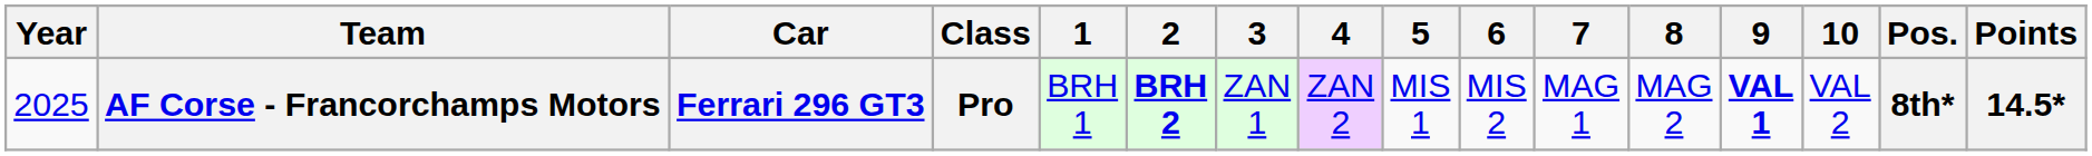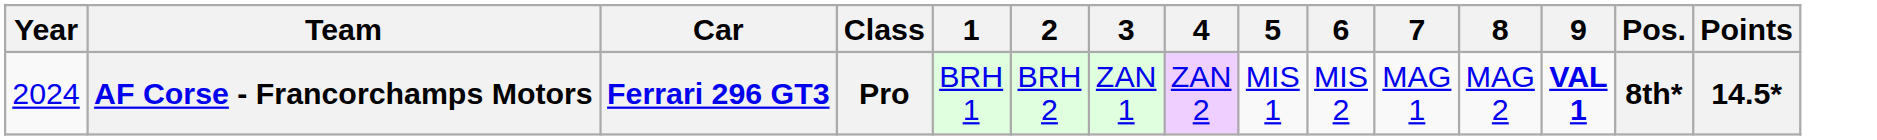 <table class="wikitable" border="1" style="text-align:center; font-size:85%;">
 <tr>
 <th>Year</th>
 <th>Team</th>
 <th>Car</th>
 <th>Class</th>
 <th>1</th>
 <th>2</th>
 <th>3</th>
 <th>4</th>
 <th>5</th>
 <th>6</th>
 <th>7</th>
 <th>8</th>
 <th>9</th>
-<th>10</th>
 <th>Pos.</th>
 <th>Points</th>
 </tr>
 <tr>
-<td><a href='#'>2025</a></td>
+<td><a href='#'>2024</a></td>
 <th><a href='#'>AF Corse</a> - Francorchamps Motors</th>
 <th><a href='#'>Ferrari 296 GT3</a></th>
 <th>Pro</th>
 <td style="background:#DFFFDF;"><a href='#'>BRH<br>1</a><br></td>
-<td style="background:#DFFFDF"><strong><a href='#'>BRH<br>2</a><br></strong></td>
+<td style="background:#DFFFDF"><a href='#'>BRH<br>2</a><br></td>
 <td style="background:#DFFFDF;"><a href='#'>ZAN<br>1</a><br></td>
 <td style="background:#EFCFFF;"><a href='#'>ZAN<br>2</a><br></td>
 <td style="background:#;"><a href='#'>MIS<br>1</a><br></td>
 <td style="background:#;"><a href='#'>MIS<br>2</a><br></td>
 <td style="background:#;"><a href='#'>MAG<br>1</a><br></td>
 <td style="background:#;"><a href='#'>MAG<br>2</a><br></td>
 <td style="background:#;"><strong><a href='#'>VAL<br>1</a><br></strong></td>
-<td style="background:#;"><a href='#'>VAL <br>2</a><br></td>
 <th>8th*</th>
 <th>14.5*</th>
 </tr>
 </table>
